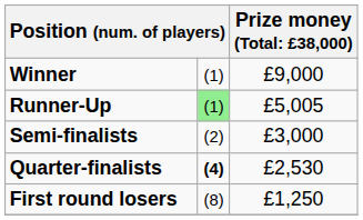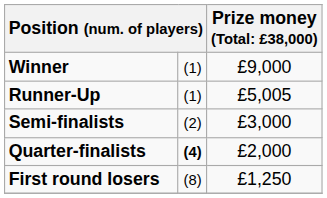 <table class="wikitable">
 <tr>
 <th colspan=2>Position <small>(num. of players)</small></th>
 <th>Prize money<br><small>(Total: £38,000)</small></th>
 </tr>
 <tr>
 <td><strong>Winner</strong></td>
 <td align=center><small>(1)</small></td>
 <td align=center>£9,000</td>
 </tr>
 <tr>
 <td><strong>Runner-Up</strong></td>
-<td align=center style="background: lightgreen;"><small>(1)</small></td>
+<td align=center><small>(1)</small></td>
 <td align=center>£5,005</td>
 </tr>
 <tr>
 <td><strong>Semi-finalists</strong></td>
 <td align=center><small>(2)</small></td>
 <td align=center>£3,000</td>
 </tr>
 <tr>
 <td><strong>Quarter-finalists</strong></td>
 <td align=center><strong><small>(4)</small></strong></td>
-<td align=center>£2,530</td>
+<td align=center>£2,000</td>
 </tr>
 <tr>
 <td><strong>First round losers</strong></td>
 <td align=center><small>(8)</small></td>
 <td align=center>£1,250</td>
 </tr>
 <tr>
 </tr>
 </table>
